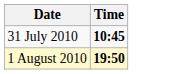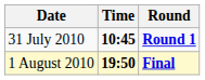 <table class="wikitable">
 <tr>
 <th>Date</th>
 <th>Time</th>
+<th>Round</th>
 </tr>
 <tr>
 <td>31 July 2010</td>
 <td><strong>10:45</strong></td>
+<td><strong><a href='#'>Round 1</a></strong></td>
 </tr>
 <tr style=background:lemonchiffon>
 <td>1 August 2010</td>
 <td><strong>19:50</strong></td>
+<td><strong><a href='#'>Final</a></strong></td>
 </tr>
 </table>
